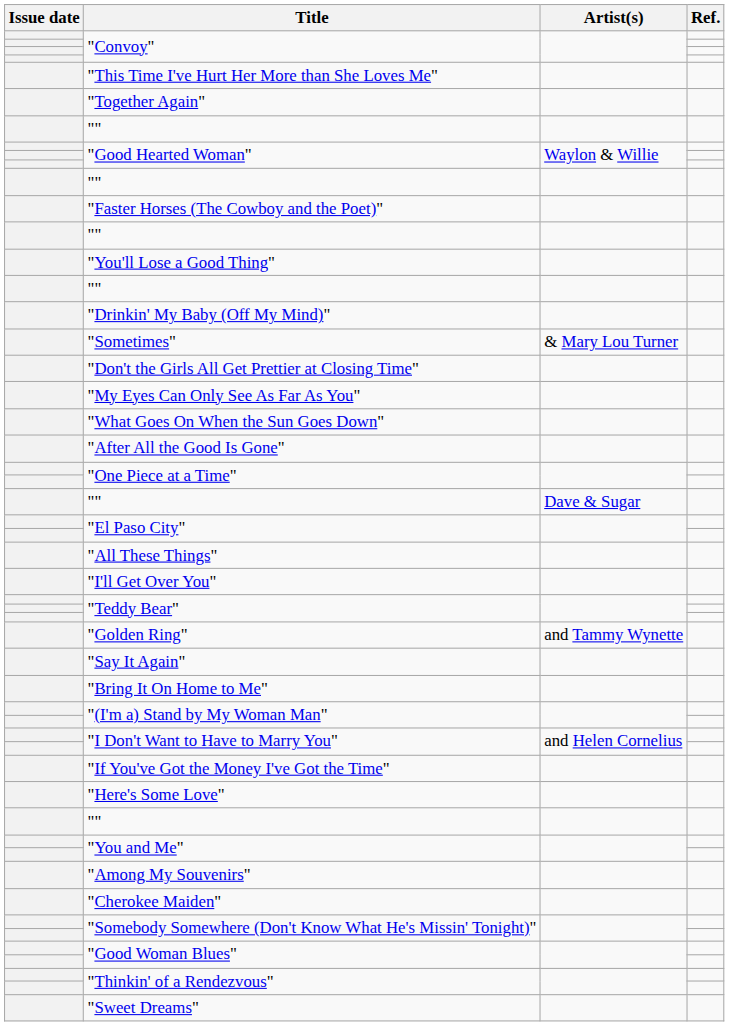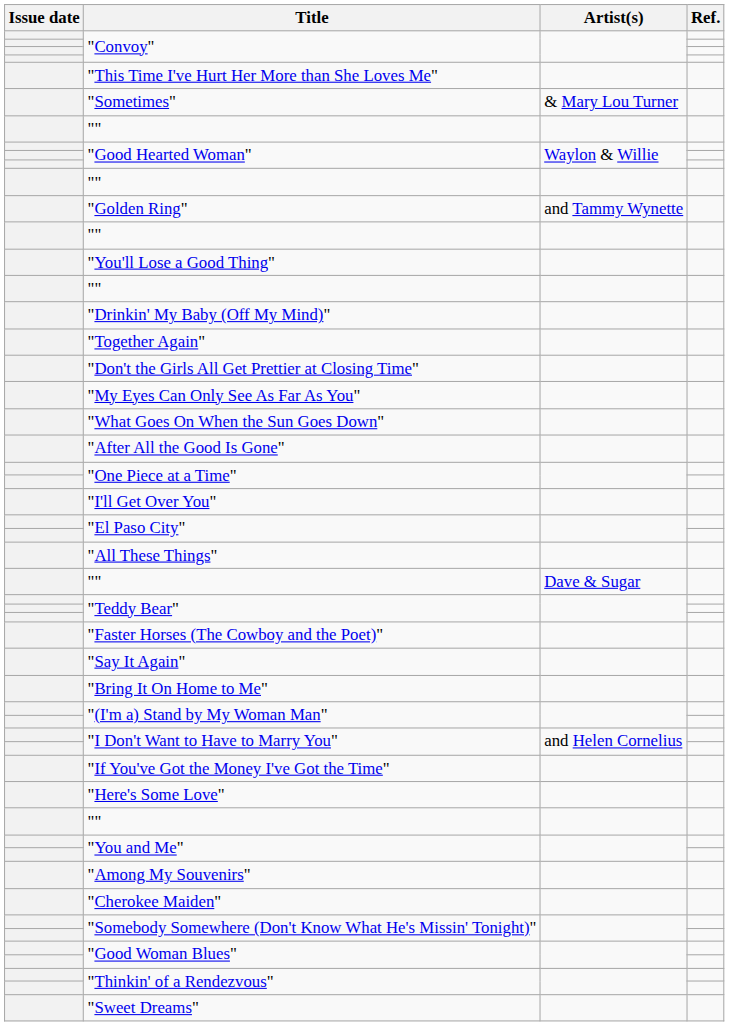 <table class="wikitable sortable plainrowheaders">
 <tr>
 <th scope=col>Issue date</th>
 <th scope=col>Title</th>
 <th scope=col>Artist(s)</th>
 <th scope=col class=unsortable>Ref.</th>
 </tr>
 <tr>
 <th scope=row></th>
 <td rowspan="4">"<a href='#'>Convoy</a>"</td>
 <td rowspan="4"></td>
 <td style="text-align: center;"></td>
 </tr>
 <tr>
 <th scope=row></th>
 <td style="text-align: center;"></td>
 </tr>
 <tr>
 <th scope=row></th>
 <td style="text-align: center;"></td>
 </tr>
 <tr>
 <th scope=row></th>
 <td style="text-align: center;"></td>
 </tr>
 <tr>
 <th scope=row></th>
 <td>"<a href='#'>This Time I've Hurt Her More than She Loves Me</a>"</td>
 <td></td>
 <td style="text-align: center;"></td>
 </tr>
 <tr>
 <th scope=row></th>
-<td>"<a href='#'>Together Again</a>"</td>
-<td></td>
+<td>"<a href='#'>Sometimes</a>"</td>
+<td> & <a href='#'>Mary Lou Turner</a></td>
 <td style="text-align: center;"></td>
 </tr>
 <tr>
 <th scope=row></th>
 <td>""</td>
 <td></td>
 <td style="text-align: center;"></td>
 </tr>
 <tr>
 <th scope=row></th>
 <td rowspan="3">"<a href='#'>Good Hearted Woman</a>"</td>
 <td rowspan="3"><a href='#'>Waylon</a> & <a href='#'>Willie</a></td>
 <td style="text-align: center;"></td>
 </tr>
 <tr>
 <th scope=row></th>
 <td style="text-align: center;"></td>
 </tr>
 <tr>
 <th scope=row></th>
 <td style="text-align: center;"></td>
 </tr>
 <tr>
 <th scope=row></th>
 <td>""</td>
 <td></td>
 <td style="text-align: center;"></td>
 </tr>
 <tr>
 <th scope=row></th>
-<td>"<a href='#'>Faster Horses (The Cowboy and the Poet)</a>"</td>
-<td></td>
+<td>"<a href='#'>Golden Ring</a>"</td>
+<td> and <a href='#'>Tammy Wynette</a></td>
 <td style="text-align: center;"></td>
 </tr>
 <tr>
 <th scope=row></th>
 <td>""</td>
 <td></td>
 <td style="text-align: center;"></td>
 </tr>
 <tr>
 <th scope=row></th>
 <td>"<a href='#'>You'll Lose a Good Thing</a>"</td>
 <td></td>
 <td style="text-align: center;"></td>
 </tr>
 <tr>
 <th scope=row></th>
 <td>""</td>
 <td></td>
 <td style="text-align: center;"></td>
 </tr>
 <tr>
 <th scope=row></th>
 <td>"<a href='#'>Drinkin' My Baby (Off My Mind)</a>"</td>
 <td></td>
 <td style="text-align: center;"></td>
 </tr>
 <tr>
 <th scope=row></th>
-<td>"<a href='#'>Sometimes</a>"</td>
-<td> & <a href='#'>Mary Lou Turner</a></td>
+<td>"<a href='#'>Together Again</a>"</td>
+<td></td>
 <td style="text-align: center;"></td>
 </tr>
 <tr>
 <th scope=row></th>
 <td>"<a href='#'>Don't the Girls All Get Prettier at Closing Time</a>"</td>
 <td></td>
 <td style="text-align: center;"></td>
 </tr>
 <tr>
 <th scope=row></th>
 <td>"<a href='#'>My Eyes Can Only See As Far As You</a>"</td>
 <td></td>
 <td style="text-align: center;"></td>
 </tr>
 <tr>
 <th scope=row></th>
 <td>"<a href='#'>What Goes On When the Sun Goes Down</a>"</td>
 <td></td>
 <td style="text-align: center;"></td>
 </tr>
 <tr>
 <th scope=row></th>
 <td>"<a href='#'>After All the Good Is Gone</a>"</td>
 <td></td>
 <td style="text-align: center;"></td>
 </tr>
 <tr>
 <th scope=row></th>
 <td rowspan="2">"<a href='#'>One Piece at a Time</a>"</td>
 <td rowspan="2"></td>
 <td style="text-align: center;"></td>
 </tr>
 <tr>
 <th scope=row></th>
 <td style="text-align: center;"></td>
 </tr>
 <tr>
 <th scope=row></th>
-<td>""</td>
-<td><a href='#'>Dave & Sugar</a></td>
+<td>"<a href='#'>I'll Get Over You</a>"</td>
+<td></td>
 <td style="text-align: center;"></td>
 </tr>
 <tr>
 <th scope=row></th>
 <td rowspan="2">"<a href='#'>El Paso City</a>"</td>
 <td rowspan="2"></td>
 <td style="text-align: center;"></td>
 </tr>
 <tr>
 <th scope=row></th>
 <td style="text-align: center;"></td>
 </tr>
 <tr>
 <th scope=row></th>
 <td>"<a href='#'>All These Things</a>"</td>
 <td></td>
 <td style="text-align: center;"></td>
 </tr>
 <tr>
 <th scope=row></th>
-<td>"<a href='#'>I'll Get Over You</a>"</td>
-<td></td>
+<td>""</td>
+<td><a href='#'>Dave & Sugar</a></td>
 <td style="text-align: center;"></td>
 </tr>
 <tr>
 <th scope=row></th>
 <td rowspan="3">"<a href='#'>Teddy Bear</a>"</td>
 <td rowspan="3"></td>
 <td style="text-align: center;"></td>
 </tr>
 <tr>
 <th scope=row></th>
 <td style="text-align: center;"></td>
 </tr>
 <tr>
 <th scope=row></th>
 <td style="text-align: center;"></td>
 </tr>
 <tr>
 <th scope=row></th>
-<td>"<a href='#'>Golden Ring</a>"</td>
-<td> and <a href='#'>Tammy Wynette</a></td>
+<td>"<a href='#'>Faster Horses (The Cowboy and the Poet)</a>"</td>
+<td></td>
 <td style="text-align: center;"></td>
 </tr>
 <tr>
 <th scope=row></th>
 <td>"<a href='#'>Say It Again</a>"</td>
 <td></td>
 <td style="text-align: center;"></td>
 </tr>
 <tr>
 <th scope=row></th>
 <td>"<a href='#'>Bring It On Home to Me</a>"</td>
 <td></td>
 <td style="text-align: center;"></td>
 </tr>
 <tr>
 <th scope=row></th>
 <td rowspan="2">"<a href='#'>(I'm a) Stand by My Woman Man</a>"</td>
 <td rowspan="2"></td>
 <td style="text-align: center;"></td>
 </tr>
 <tr>
 <th scope=row></th>
 <td style="text-align: center;"></td>
 </tr>
 <tr>
 <th scope=row></th>
 <td rowspan="2">"<a href='#'>I Don't Want to Have to Marry You</a>"</td>
 <td rowspan="2"> and <a href='#'>Helen Cornelius</a></td>
 <td style="text-align: center;"></td>
 </tr>
 <tr>
 <th scope=row></th>
 <td style="text-align: center;"></td>
 </tr>
 <tr>
 <th scope=row></th>
 <td>"<a href='#'>If You've Got the Money I've Got the Time</a>"</td>
 <td></td>
 <td style="text-align: center;"></td>
 </tr>
 <tr>
 <th scope=row></th>
 <td>"<a href='#'>Here's Some Love</a>"</td>
 <td></td>
 <td style="text-align: center;"></td>
 </tr>
 <tr>
 <th scope=row></th>
 <td>""</td>
 <td></td>
 <td style="text-align: center;"></td>
 </tr>
 <tr>
 <th scope=row></th>
 <td rowspan="2">"<a href='#'>You and Me</a>"</td>
 <td rowspan="2"></td>
 <td style="text-align: center;"></td>
 </tr>
 <tr>
 <th scope=row></th>
 <td style="text-align: center;"></td>
 </tr>
 <tr>
 <th scope=row></th>
 <td>"<a href='#'>Among My Souvenirs</a>"</td>
 <td></td>
 <td style="text-align: center;"></td>
 </tr>
 <tr>
 <th scope=row></th>
 <td>"<a href='#'>Cherokee Maiden</a>"</td>
 <td></td>
 <td style="text-align: center;"></td>
 </tr>
 <tr>
 <th scope=row></th>
 <td rowspan="2">"<a href='#'>Somebody Somewhere (Don't Know What He's Missin' Tonight)</a>"</td>
 <td rowspan="2"></td>
 <td style="text-align: center;"></td>
 </tr>
 <tr>
 <th scope=row></th>
 <td style="text-align: center;"></td>
 </tr>
 <tr>
 <th scope=row></th>
 <td rowspan="2">"<a href='#'>Good Woman Blues</a>"</td>
 <td rowspan="2"></td>
 <td style="text-align: center;"></td>
 </tr>
 <tr>
 <th scope=row></th>
 <td style="text-align: center;"></td>
 </tr>
 <tr>
 <th scope=row></th>
 <td rowspan="2">"<a href='#'>Thinkin' of a Rendezvous</a>"</td>
 <td rowspan="2"></td>
 <td style="text-align: center;"></td>
 </tr>
 <tr>
 <th scope=row></th>
 <td style="text-align: center;"></td>
 </tr>
 <tr>
 <th scope=row></th>
 <td>"<a href='#'>Sweet Dreams</a>"</td>
 <td></td>
 <td style="text-align: center;"></td>
 </tr>
 </table>
